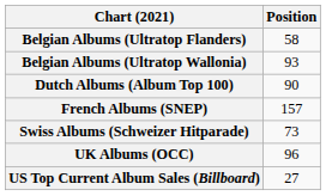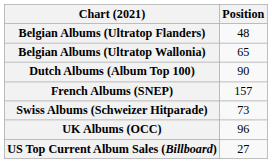 <table class="wikitable sortable plainrowheaders" style="text-align:center">
 <tr>
 <th scope="col">Chart (2021)</th>
 <th scope="col">Position</th>
 </tr>
 <tr>
 <th scope="row">Belgian Albums (Ultratop Flanders)</th>
-<td>58</td>
+<td>48</td>
 </tr>
 <tr>
 <th scope="row">Belgian Albums (Ultratop Wallonia)</th>
-<td>93</td>
+<td>65</td>
 </tr>
 <tr>
 <th scope="row">Dutch Albums (Album Top 100)</th>
 <td>90</td>
 </tr>
 <tr>
 <th scope="row">French Albums (SNEP)</th>
 <td>157</td>
 </tr>
 <tr>
 <th scope="row">Swiss Albums (Schweizer Hitparade)</th>
 <td>73</td>
 </tr>
 <tr>
 <th scope="row">UK Albums (OCC)</th>
 <td>96</td>
 </tr>
 <tr>
 <th scope="row">US Top Current Album Sales (<em>Billboard</em>)</th>
 <td>27</td>
 </tr>
 </table>
